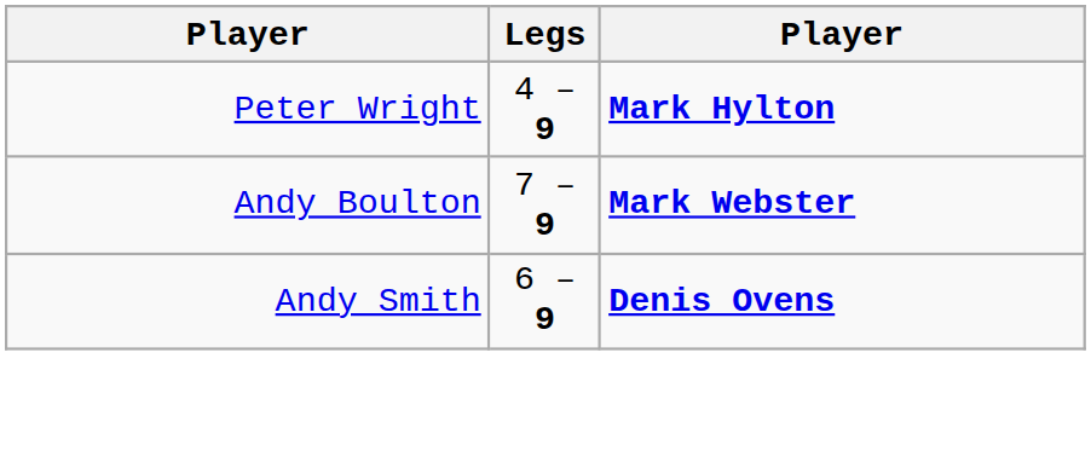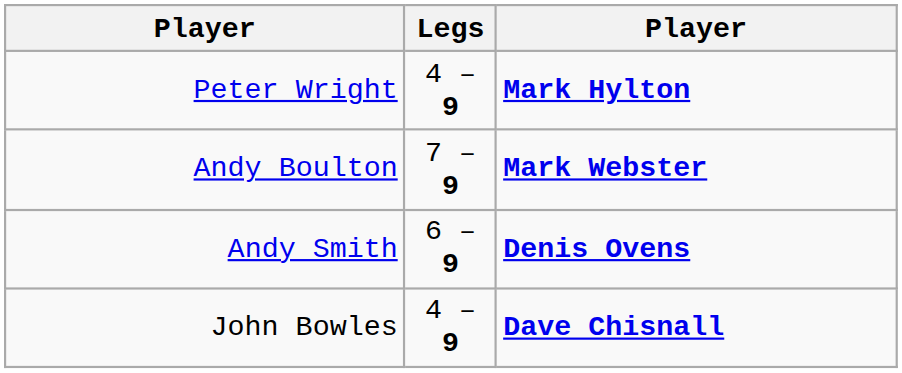 <table class=wikitable style="text-align:center">
 <tr>
 <th width=177>Player</th>
 <th width=36>Legs</th>
 <th width=177>Player</th>
 </tr>
 <tr align=left>
 <td align=right><a href='#'>Peter Wright</a> </td>
 <td align=center>4 – <strong>9</strong></td>
 <td> <strong><a href='#'>Mark Hylton</a></strong></td>
 </tr>
 <tr align=left>
 <td align=right><a href='#'>Andy Boulton</a> </td>
 <td align=center>7 – <strong>9</strong></td>
 <td> <strong><a href='#'>Mark Webster</a></strong></td>
 </tr>
 <tr align=left>
 <td align=right><a href='#'>Andy Smith</a> </td>
 <td align=center>6 – <strong>9</strong></td>
 <td> <strong><a href='#'>Denis Ovens</a></strong></td>
 </tr>
+<tr align=left>
+<td align=right>John Bowles </td>
+<td align=center>4 – <strong>9</strong></td>
+<td> <strong><a href='#'>Dave Chisnall</a></strong></td>
+</tr>
 </table>
